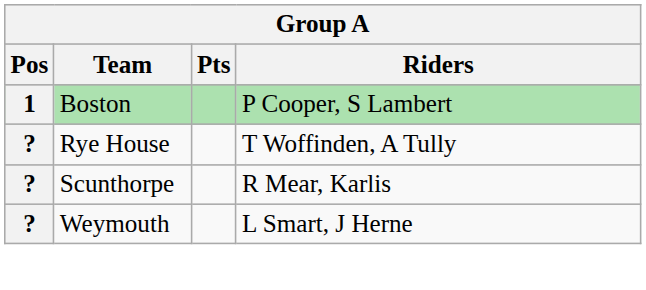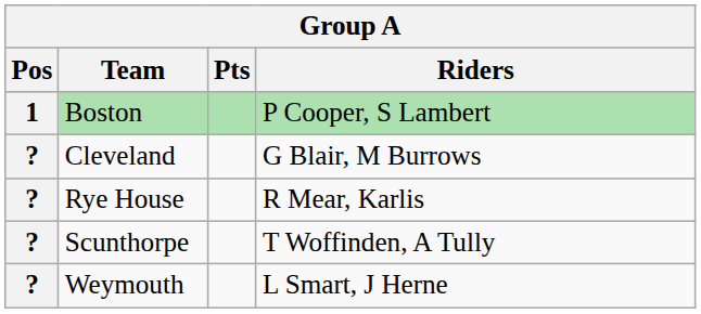 <table class="wikitable">
 <tr>
 <th colspan="4">Group A</th>
 </tr>
 <tr>
 <th width=20>Pos</th>
 <th width=80>Team</th>
 <th width=20>Pts</th>
 <th width=250>Riders</th>
 </tr>
 <tr style="background:#ACE1AF;">
 <th>1</th>
 <td>Boston</td>
 <td></td>
 <td>P Cooper, S Lambert</td>
 </tr>
 <tr>
 <th>?</th>
+<td>Cleveland</td>
+<td></td>
+<td>G Blair, M Burrows</td>
+</tr>
+<tr>
+<th>?</th>
 <td>Rye House</td>
 <td></td>
-<td>T Woffinden, A Tully</td>
+<td>R Mear, Karlis</td>
 </tr>
 <tr>
 <th>?</th>
 <td>Scunthorpe</td>
 <td></td>
-<td>R Mear, Karlis</td>
+<td>T Woffinden, A Tully</td>
 </tr>
 <tr>
 <th>?</th>
 <td>Weymouth</td>
 <td></td>
 <td>L Smart, J Herne</td>
 </tr>
 </table>
